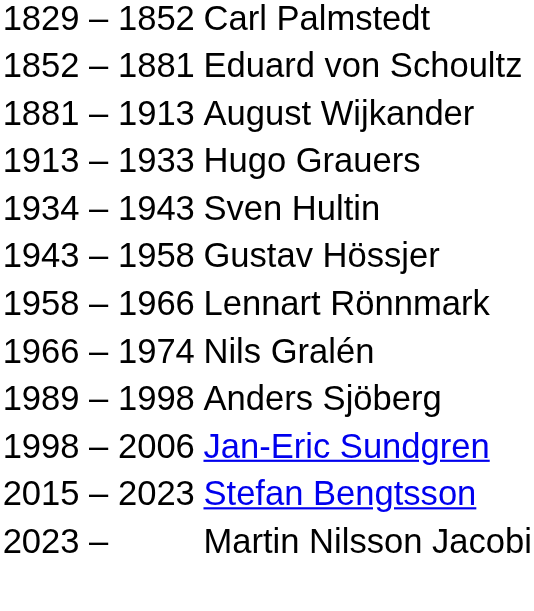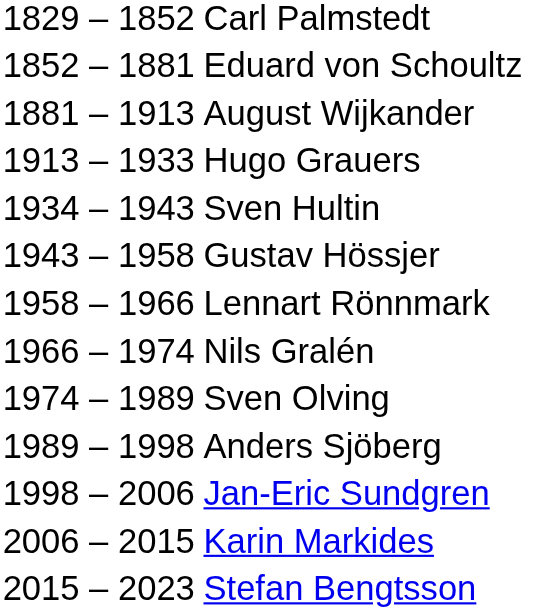 <table cellspacing="4" cellpadding="0">
 <tr>
 <td>1829 – 1852</td>
 <td>Carl Palmstedt</td>
 </tr>
 <tr>
 <td>1852 – 1881</td>
 <td>Eduard von Schoultz</td>
 </tr>
 <tr>
 <td>1881 – 1913</td>
 <td>August Wijkander</td>
 </tr>
 <tr>
 <td>1913 – 1933</td>
 <td>Hugo Grauers</td>
 </tr>
 <tr>
 <td>1934 – 1943</td>
 <td>Sven Hultin</td>
 </tr>
 <tr>
 <td>1943 – 1958</td>
 <td>Gustav Hössjer</td>
 </tr>
 <tr>
 <td>1958 – 1966</td>
 <td>Lennart Rönnmark</td>
 </tr>
 <tr>
 <td>1966 – 1974</td>
 <td>Nils Gralén</td>
 </tr>
 <tr>
+<td>1974 – 1989</td>
+<td>Sven Olving</td>
+</tr>
+<tr>
 <td>1989 – 1998</td>
 <td>Anders Sjöberg</td>
 </tr>
 <tr>
 <td>1998 – 2006</td>
 <td><a href='#'>Jan-Eric Sundgren</a></td>
 </tr>
 <tr>
+<td>2006 – 2015</td>
+<td><a href='#'>Karin Markides</a></td>
+</tr>
+<tr>
 <td>2015 – 2023</td>
 <td><a href='#'>Stefan Bengtsson</a></td>
 </tr>
-<tr>
-<td>2023 –</td>
-<td>Martin Nilsson Jacobi</td>
-</tr>
 </table>
